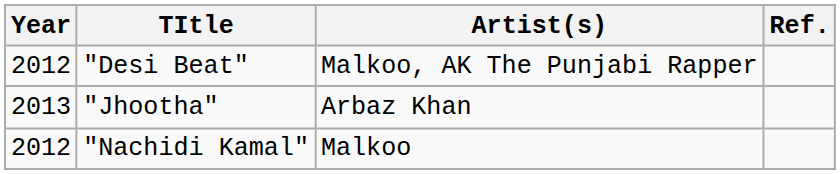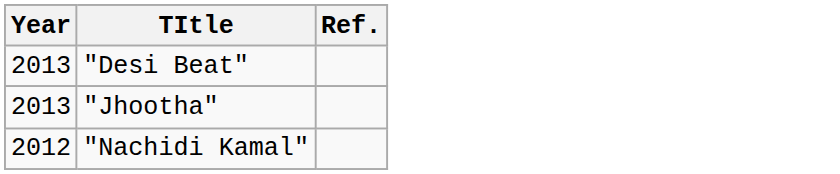 <table class="wikitable">
 <tr>
 <th>Year</th>
 <th>TItle</th>
-<th>Artist(s)</th>
 <th>Ref.</th>
 </tr>
 <tr>
-<td>2012</td>
+<td>2013</td>
 <td>"Desi Beat"</td>
-<td>Malkoo, AK The Punjabi Rapper</td>
 <td></td>
 </tr>
 <tr>
 <td>2013</td>
 <td>"Jhootha"</td>
-<td>Arbaz Khan</td>
 <td></td>
 </tr>
 <tr>
 <td>2012</td>
 <td>"Nachidi Kamal"</td>
-<td>Malkoo</td>
 <td></td>
 </tr>
 </table>
